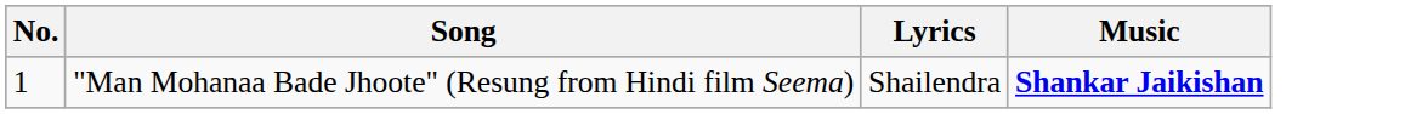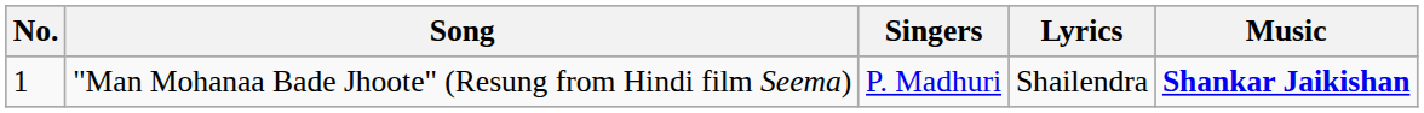 <table class="wikitable" style="font-size:95%;">
 <tr>
 <th>No.</th>
 <th>Song</th>
+<th>Singers</th>
 <th>Lyrics</th>
 <th>Music</th>
 </tr>
 <tr>
 <td>1</td>
 <td>"Man Mohanaa Bade Jhoote" (Resung from Hindi film <em>Seema</em>)</td>
+<td><a href='#'>P. Madhuri</a></td>
 <td>Shailendra</td>
 <td><strong><a href='#'>Shankar Jaikishan</a></strong></td>
 </tr>
 </table>
